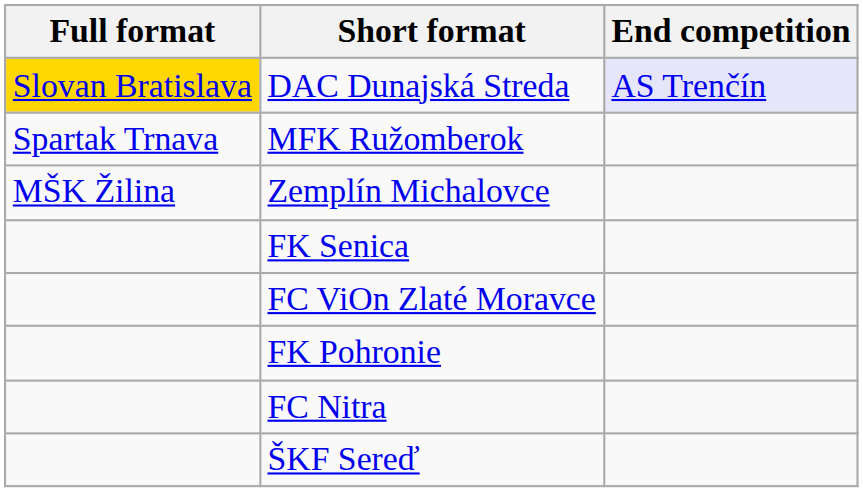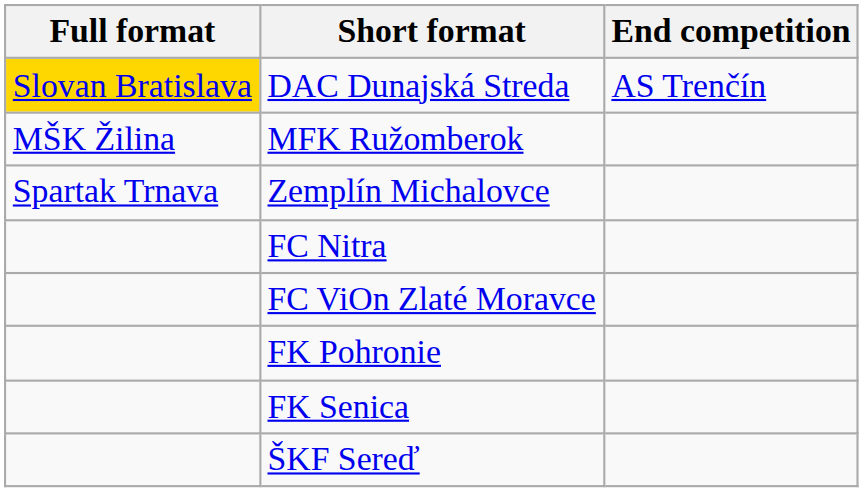 <table class="wikitable">
 <tr>
 <th>Full format</th>
 <th>Short format</th>
 <th>End competition</th>
 </tr>
 <tr>
 <td style="background: gold;"><a href='#'>Slovan Bratislava</a></td>
 <td><a href='#'>DAC Dunajská Streda</a></td>
-<td style="background: lavender;"><a href='#'>AS Trenčín</a></td>
+<td><a href='#'>AS Trenčín</a></td>
 </tr>
 <tr>
-<td><a href='#'>Spartak Trnava</a></td>
+<td><a href='#'>MŠK Žilina</a></td>
 <td><a href='#'>MFK Ružomberok</a></td>
 <td></td>
 </tr>
 <tr>
-<td><a href='#'>MŠK Žilina</a></td>
+<td><a href='#'>Spartak Trnava</a></td>
 <td><a href='#'>Zemplín Michalovce</a></td>
 <td></td>
 </tr>
 <tr>
 <td></td>
-<td><a href='#'>FK Senica</a></td>
+<td><a href='#'>FC Nitra</a></td>
 <td></td>
 </tr>
 <tr>
 <td></td>
 <td><a href='#'>FC ViOn Zlaté Moravce</a></td>
 <td></td>
 </tr>
 <tr>
 <td></td>
 <td><a href='#'>FK Pohronie</a></td>
 <td></td>
 </tr>
 <tr>
 <td></td>
-<td><a href='#'>FC Nitra</a></td>
+<td><a href='#'>FK Senica</a></td>
 <td></td>
 </tr>
 <tr>
 <td></td>
 <td><a href='#'>ŠKF Sereď</a></td>
 <td></td>
 </tr>
 </table>
